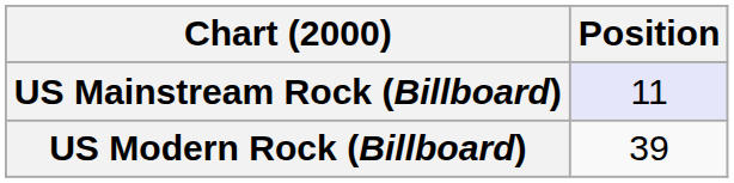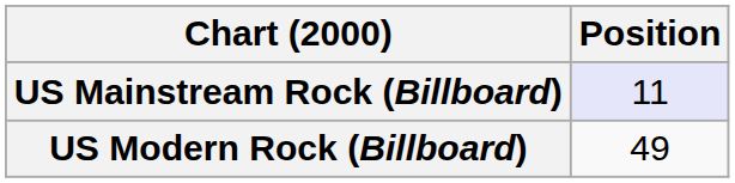 <table class="wikitable plainrowheaders" style="text-align:center">
 <tr>
 <th>Chart (2000)</th>
 <th>Position</th>
 </tr>
 <tr>
 <th scope="row">US Mainstream Rock (<em>Billboard</em>)</th>
 <td style="background: lavender;">11</td>
 </tr>
 <tr>
 <th scope="row">US Modern Rock (<em>Billboard</em>)</th>
-<td>39</td>
+<td>49</td>
 </tr>
 </table>
